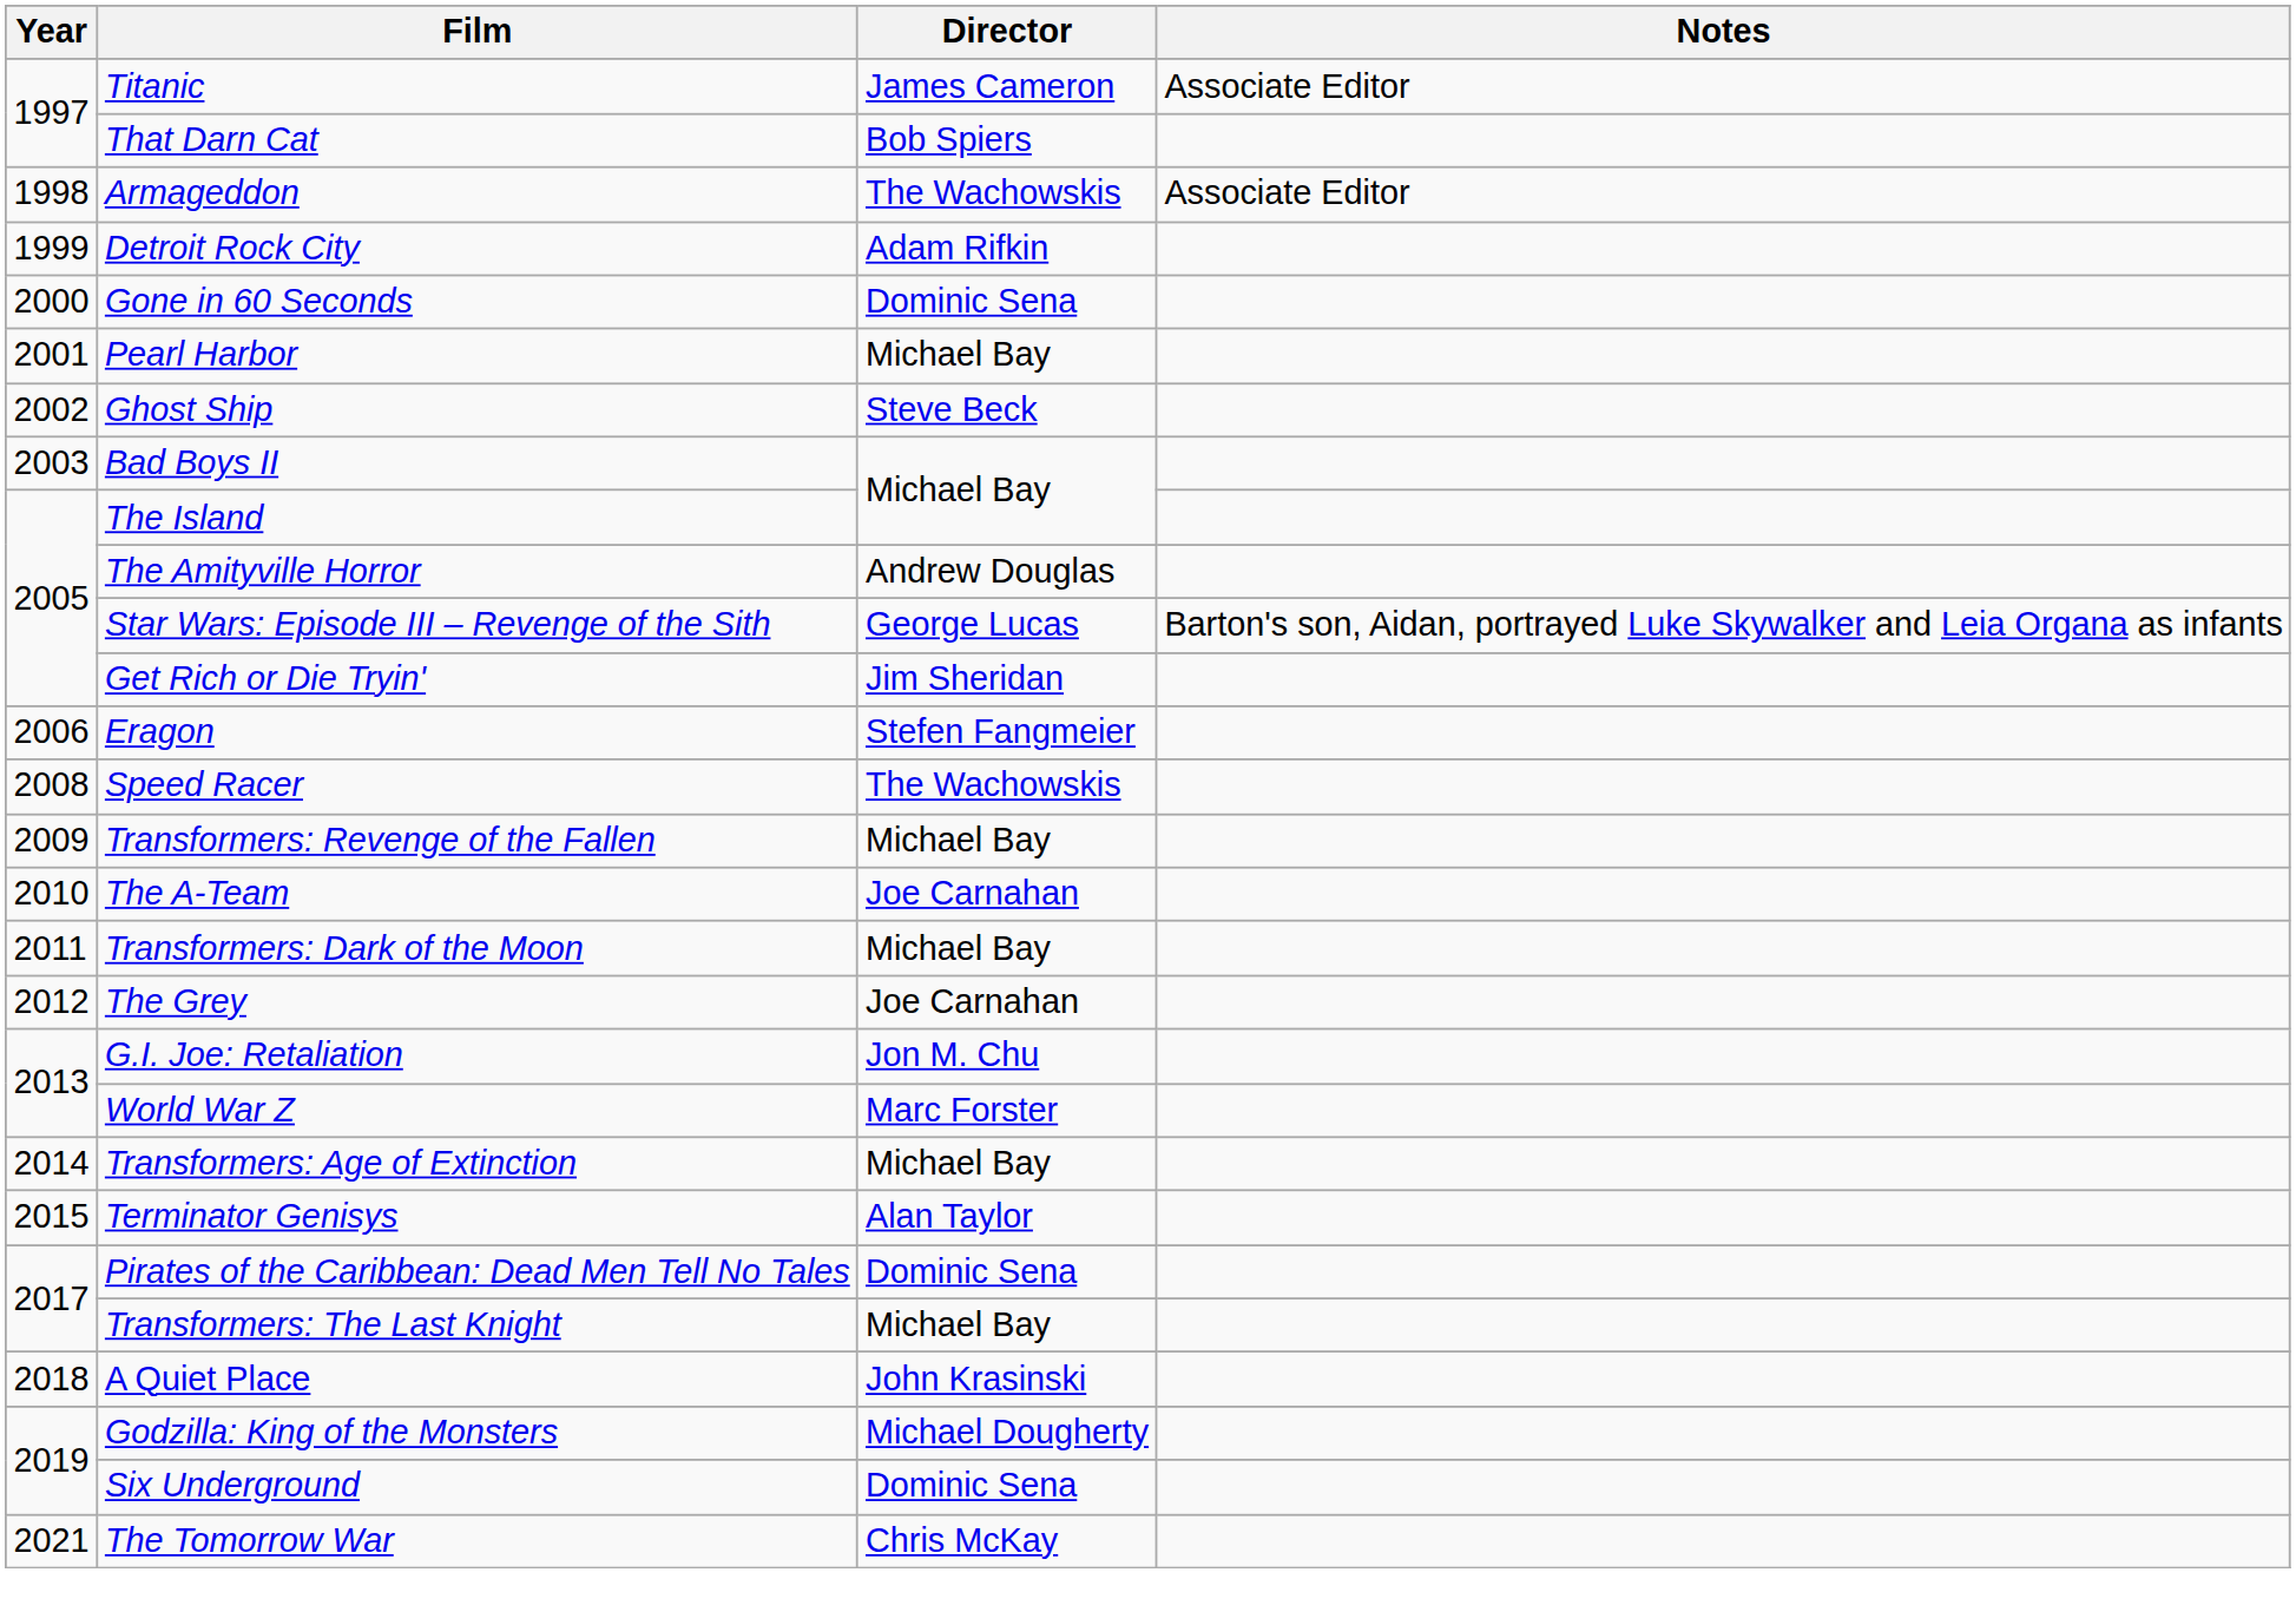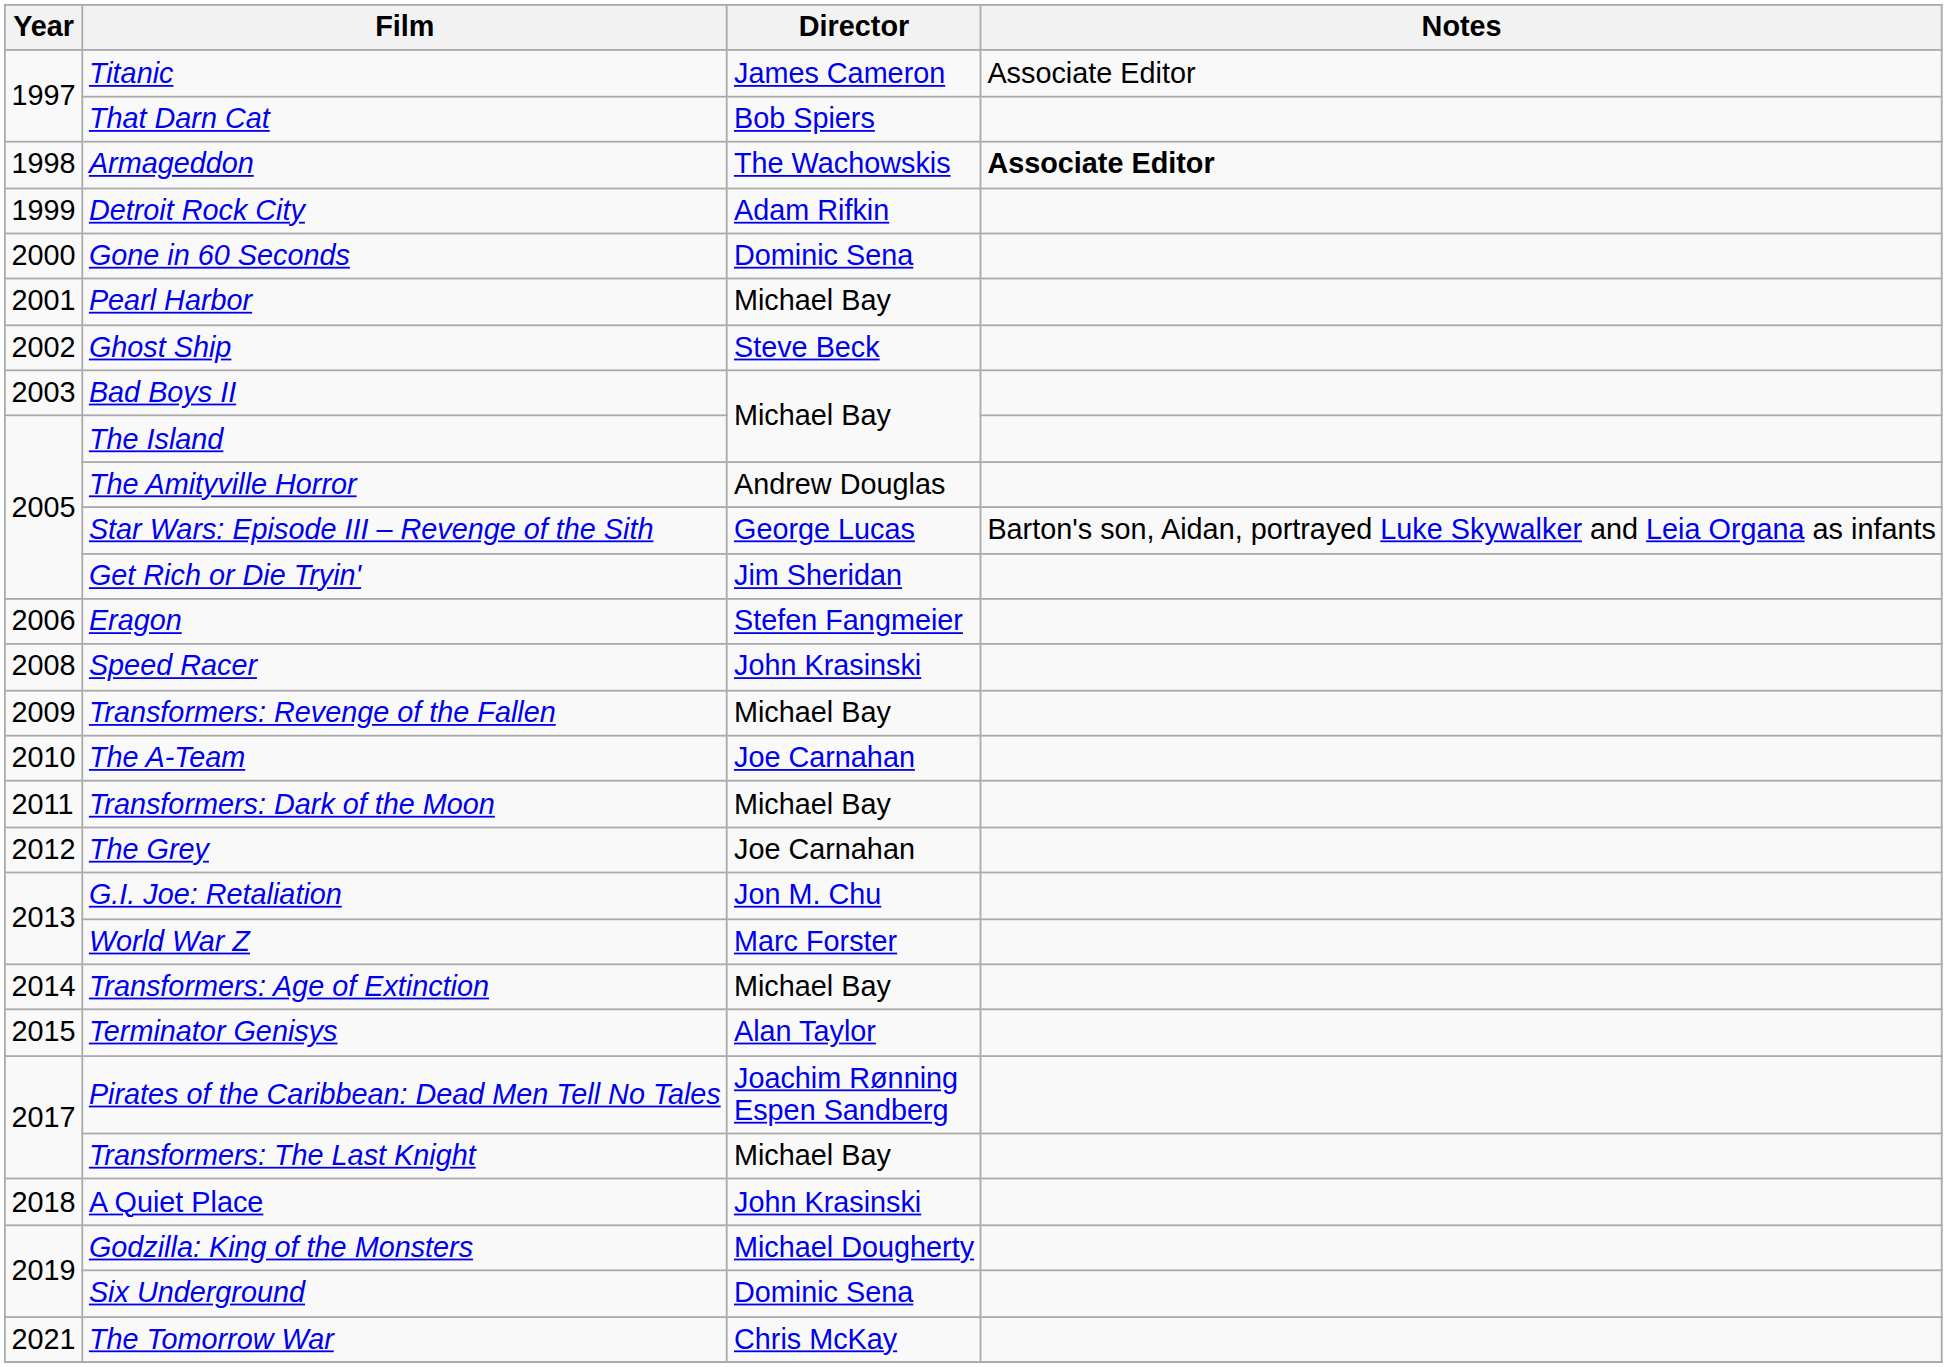 <table class="wikitable">
 <tr>
 <th>Year</th>
 <th>Film</th>
 <th>Director</th>
 <th>Notes</th>
 </tr>
 <tr>
 <td rowspan=2>1997</td>
 <td><em><a href='#'>Titanic</a></em></td>
 <td><a href='#'>James Cameron</a></td>
 <td>Associate Editor</td>
 </tr>
 <tr>
 <td><em><a href='#'>That Darn Cat</a></em></td>
 <td><a href='#'>Bob Spiers</a></td>
 <td></td>
 </tr>
 <tr>
 <td>1998</td>
 <td><em><a href='#'>Armageddon</a></em></td>
 <td><a href='#'>The Wachowskis</a></td>
-<td>Associate Editor</td>
+<td><strong>Associate Editor</strong></td>
 </tr>
 <tr>
 <td>1999</td>
 <td><em><a href='#'>Detroit Rock City</a></em></td>
 <td><a href='#'>Adam Rifkin</a></td>
 <td></td>
 </tr>
 <tr>
 <td>2000</td>
 <td><em><a href='#'>Gone in 60 Seconds</a></em></td>
 <td><a href='#'>Dominic Sena</a></td>
 <td></td>
 </tr>
 <tr>
 <td>2001</td>
 <td><em><a href='#'>Pearl Harbor</a></em></td>
 <td>Michael Bay</td>
 <td></td>
 </tr>
 <tr>
 <td>2002</td>
 <td><em><a href='#'>Ghost Ship</a></em></td>
 <td><a href='#'>Steve Beck</a></td>
 <td></td>
 </tr>
 <tr>
 <td>2003</td>
 <td><em><a href='#'>Bad Boys II</a></em></td>
 <td rowspan=2>Michael Bay</td>
 <td></td>
 </tr>
 <tr>
 <td rowspan=4>2005</td>
 <td><em><a href='#'>The Island</a></em></td>
 <td></td>
 </tr>
 <tr>
 <td><em><a href='#'>The Amityville Horror</a></em></td>
 <td>Andrew Douglas</td>
 <td></td>
 </tr>
 <tr>
 <td><em><a href='#'>Star Wars: Episode III – Revenge of the Sith</a></em></td>
 <td><a href='#'>George Lucas</a></td>
 <td>Barton's son, Aidan, portrayed <a href='#'>Luke Skywalker</a> and <a href='#'>Leia Organa</a> as infants</td>
 </tr>
 <tr>
 <td><em><a href='#'>Get Rich or Die Tryin'</a></em></td>
 <td><a href='#'>Jim Sheridan</a></td>
 <td></td>
 </tr>
 <tr>
 <td>2006</td>
 <td><em><a href='#'>Eragon</a></em></td>
 <td><a href='#'>Stefen Fangmeier</a></td>
 <td></td>
 </tr>
 <tr>
 <td>2008</td>
 <td><em><a href='#'>Speed Racer</a></em></td>
-<td><a href='#'>The Wachowskis</a></td>
+<td><a href='#'>John Krasinski</a></td>
 <td></td>
 </tr>
 <tr>
 <td>2009</td>
 <td><em><a href='#'>Transformers: Revenge of the Fallen</a></em></td>
 <td>Michael Bay</td>
 <td></td>
 </tr>
 <tr>
 <td>2010</td>
 <td><em><a href='#'>The A-Team</a></em></td>
 <td><a href='#'>Joe Carnahan</a></td>
 <td></td>
 </tr>
 <tr>
 <td>2011</td>
 <td><em><a href='#'>Transformers: Dark of the Moon</a></em></td>
 <td>Michael Bay</td>
 <td></td>
 </tr>
 <tr>
 <td>2012</td>
 <td><em><a href='#'>The Grey</a></em></td>
 <td>Joe Carnahan</td>
 <td></td>
 </tr>
 <tr>
 <td rowspan=2>2013</td>
 <td><em><a href='#'>G.I. Joe: Retaliation</a></em></td>
 <td><a href='#'>Jon M. Chu</a></td>
 <td></td>
 </tr>
 <tr>
 <td><em><a href='#'>World War Z</a></em></td>
 <td><a href='#'>Marc Forster</a></td>
 <td></td>
 </tr>
 <tr>
 <td>2014</td>
 <td><em><a href='#'>Transformers: Age of Extinction</a></em></td>
 <td>Michael Bay</td>
 <td></td>
 </tr>
 <tr>
 <td>2015</td>
 <td><em><a href='#'>Terminator Genisys</a></em></td>
 <td><a href='#'>Alan Taylor</a></td>
 <td></td>
 </tr>
 <tr>
 <td rowspan=2>2017</td>
 <td><em><a href='#'>Pirates of the Caribbean: Dead Men Tell No Tales</a></em></td>
-<td><a href='#'>Dominic Sena</a></td>
+<td><a href='#'>Joachim Rønning</a><br><a href='#'>Espen Sandberg</a></td>
 <td></td>
 </tr>
 <tr>
 <td><em><a href='#'>Transformers: The Last Knight</a></em></td>
 <td>Michael Bay</td>
 <td></td>
 </tr>
 <tr>
 <td>2018</td>
 <td><a href='#'>A Quiet Place</a></td>
 <td><a href='#'>John Krasinski</a></td>
 <td></td>
 </tr>
 <tr>
 <td rowspan=2>2019</td>
 <td><em><a href='#'>Godzilla: King of the Monsters</a></em></td>
 <td><a href='#'>Michael Dougherty</a></td>
 <td></td>
 </tr>
 <tr>
 <td><em><a href='#'>Six Underground</a></em></td>
 <td><a href='#'>Dominic Sena</a></td>
 <td></td>
 </tr>
 <tr>
 <td>2021</td>
 <td><em><a href='#'>The Tomorrow War</a></em></td>
 <td><a href='#'>Chris McKay</a></td>
 <td></td>
 </tr>
 <tr>
 </tr>
 </table>
